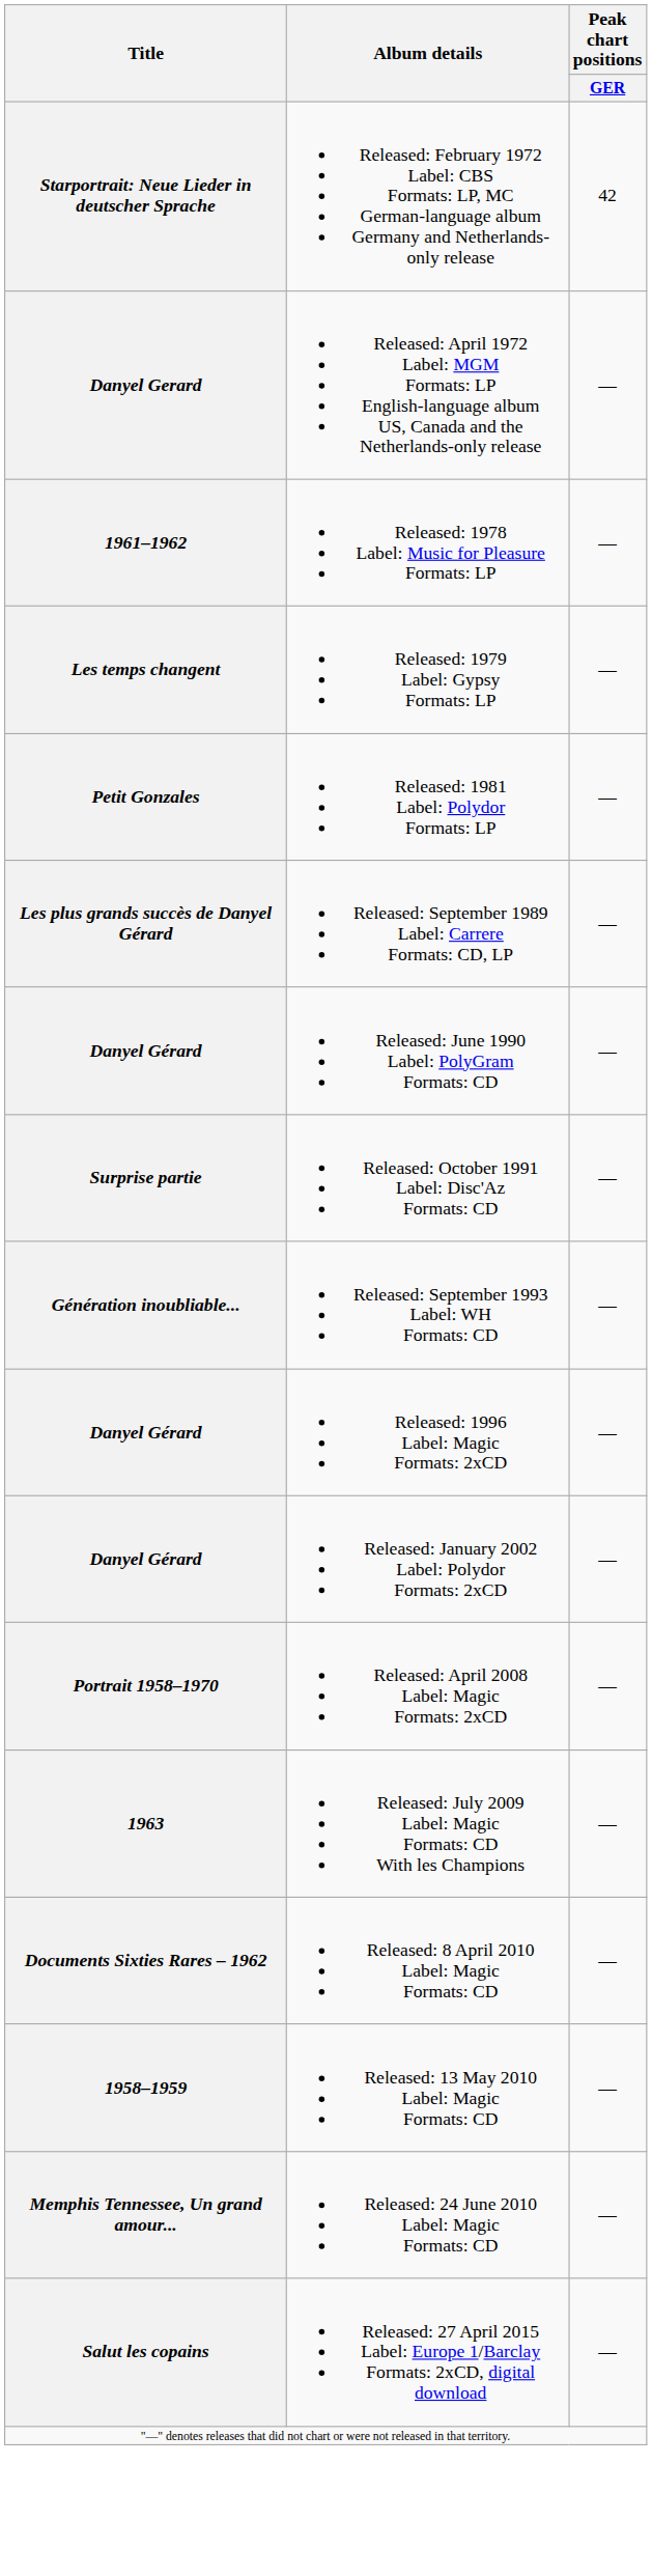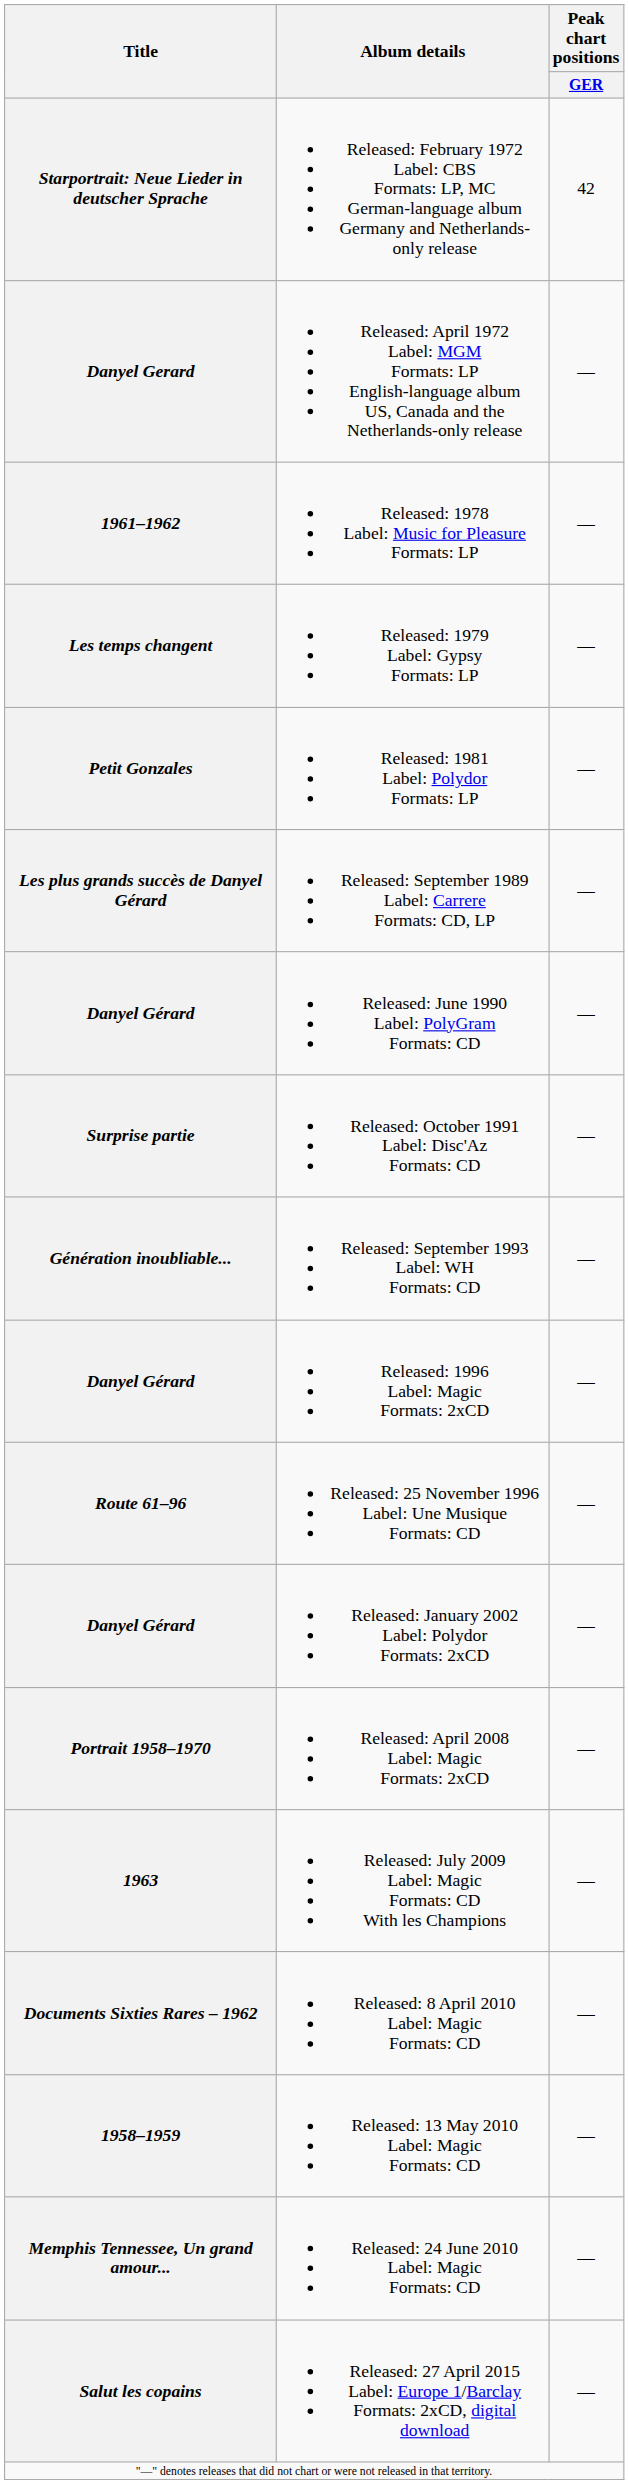 <table class="wikitable plainrowheaders" style="text-align:center;">
 <tr>
 <th rowspan="2" scope="col" style="width:15em;">Title</th>
 <th rowspan="2" scope="col" style="width:15em;">Album details</th>
 <th>Peak chart<br>positions</th>
 </tr>
 <tr>
 <th scope="col" style="width:3em;font-size:90%;"><a href='#'>GER</a><br></th>
 </tr>
 <tr>
 <th scope="row"><em>Starportrait: Neue Lieder in deutscher Sprache</em></th>
 <td><br><ul><li>Released: February 1972</li><li>Label: CBS</li><li>Formats: LP, MC</li><li>German-language album</li><li>Germany and Netherlands-only release</li></ul></td>
 <td>42</td>
 </tr>
 <tr>
 <th scope="row"><em>Danyel Gerard</em></th>
 <td><br><ul><li>Released: April 1972</li><li>Label: <a href='#'>MGM</a></li><li>Formats: LP</li><li>English-language album</li><li>US, Canada and the Netherlands-only release</li></ul></td>
 <td>—</td>
 </tr>
 <tr>
 <th scope="row"><em>1961–1962</em></th>
 <td><br><ul><li>Released: 1978</li><li>Label: <a href='#'>Music for Pleasure</a></li><li>Formats: LP</li></ul></td>
 <td>—</td>
 </tr>
 <tr>
 <th scope="row"><em>Les temps changent</em></th>
 <td><br><ul><li>Released: 1979</li><li>Label: Gypsy</li><li>Formats: LP</li></ul></td>
 <td>—</td>
 </tr>
 <tr>
 <th scope="row"><em>Petit Gonzales</em></th>
 <td><br><ul><li>Released: 1981</li><li>Label: <a href='#'>Polydor</a></li><li>Formats: LP</li></ul></td>
 <td>—</td>
 </tr>
 <tr>
 <th scope="row"><em>Les plus grands succès de Danyel Gérard</em></th>
 <td><br><ul><li>Released: September 1989</li><li>Label: <a href='#'>Carrere</a></li><li>Formats: CD, LP</li></ul></td>
 <td>—</td>
 </tr>
 <tr>
 <th scope="row"><em>Danyel Gérard</em></th>
 <td><br><ul><li>Released: June 1990</li><li>Label: <a href='#'>PolyGram</a></li><li>Formats: CD</li></ul></td>
 <td>—</td>
 </tr>
 <tr>
 <th scope="row"><em>Surprise partie</em></th>
 <td><br><ul><li>Released: October 1991</li><li>Label: Disc'Az</li><li>Formats: CD</li></ul></td>
 <td>—</td>
 </tr>
 <tr>
 <th scope="row"><em>Génération inoubliable...</em></th>
 <td><br><ul><li>Released: September 1993</li><li>Label: WH</li><li>Formats: CD</li></ul></td>
 <td>—</td>
 </tr>
 <tr>
 <th scope="row"><em>Danyel Gérard</em></th>
 <td><br><ul><li>Released: 1996</li><li>Label: Magic</li><li>Formats: 2xCD</li></ul></td>
 <td>—</td>
 </tr>
 <tr>
+<th scope="row"><em>Route 61–96</em></th>
+<td><br><ul><li>Released: 25 November 1996</li><li>Label: Une Musique</li><li>Formats: CD</li></ul></td>
+<td>—</td>
+</tr>
+<tr>
 <th scope="row"><em>Danyel Gérard</em></th>
 <td><br><ul><li>Released: January 2002</li><li>Label: Polydor</li><li>Formats: 2xCD</li></ul></td>
 <td>—</td>
 </tr>
 <tr>
 <th scope="row"><em>Portrait 1958–1970</em></th>
 <td><br><ul><li>Released: April 2008</li><li>Label: Magic</li><li>Formats: 2xCD</li></ul></td>
 <td>—</td>
 </tr>
 <tr>
 <th scope="row"><em>1963</em></th>
 <td><br><ul><li>Released: July 2009</li><li>Label: Magic</li><li>Formats: CD</li><li>With les Champions</li></ul></td>
 <td>—</td>
 </tr>
 <tr>
 <th scope="row"><em>Documents Sixties Rares – 1962</em></th>
 <td><br><ul><li>Released: 8 April 2010</li><li>Label: Magic</li><li>Formats: CD</li></ul></td>
 <td>—</td>
 </tr>
 <tr>
 <th scope="row"><em>1958–1959</em></th>
 <td><br><ul><li>Released: 13 May 2010</li><li>Label: Magic</li><li>Formats: CD</li></ul></td>
 <td>—</td>
 </tr>
 <tr>
 <th scope="row"><em>Memphis Tennessee, Un grand amour...</em></th>
 <td><br><ul><li>Released: 24 June 2010</li><li>Label: Magic</li><li>Formats: CD</li></ul></td>
 <td>—</td>
 </tr>
 <tr>
 <th scope="row"><em>Salut les copains</em></th>
 <td><br><ul><li>Released: 27 April 2015</li><li>Label: <a href='#'>Europe 1</a>/<a href='#'>Barclay</a></li><li>Formats: 2xCD, <a href='#'>digital download</a></li></ul></td>
 <td>—</td>
 </tr>
 <tr>
 <td colspan="3" style="font-size:8pt">"—" denotes releases that did not chart or were not released in that territory.</td>
 </tr>
 </table>
